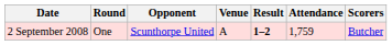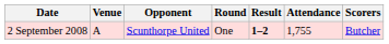 <table class="wikitable">
 <tr>
 <th>Date</th>
+<th>Venue</th>
+<th>Opponent</th>
 <th>Round</th>
-<th>Opponent</th>
-<th>Venue</th>
 <th>Result</th>
 <th>Attendance</th>
 <th>Scorers</th>
 </tr>
 <tr bgcolor="#ffdddd">
 <td>2 September 2008</td>
+<td>A</td>
+<td><a href='#'>Scunthorpe United</a></td>
 <td>One</td>
-<td><a href='#'>Scunthorpe United</a></td>
-<td>A</td>
 <td><strong>1–2</strong></td>
-<td>1,759</td>
+<td>1,755</td>
 <td><a href='#'>Butcher</a></td>
 </tr>
 </table>
